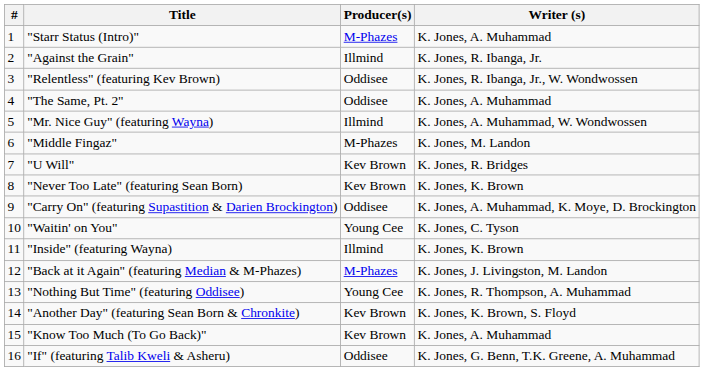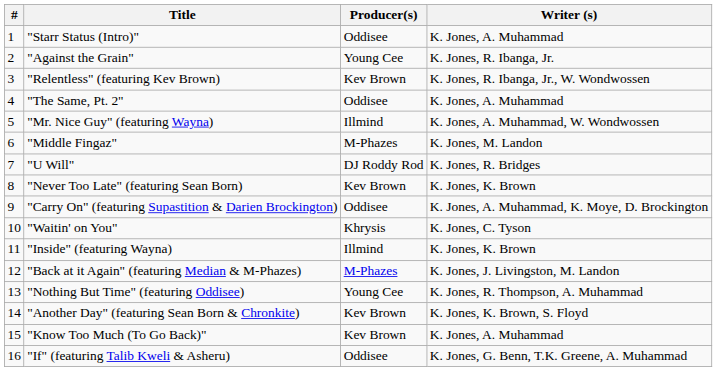 <table class="wikitable">
 <tr>
 <th align="center">#</th>
 <th align="center">Title</th>
 <th align="center">Producer(s)</th>
 <th align="center">Writer (s)</th>
 </tr>
 <tr>
 <td>1</td>
 <td>"Starr Status (Intro)"</td>
-<td><a href='#'>M-Phazes</a></td>
+<td>Oddisee</td>
 <td>K. Jones, A. Muhammad</td>
 </tr>
 <tr>
 <td>2</td>
 <td>"Against the Grain"</td>
-<td>Illmind</td>
+<td>Young Cee</td>
 <td>K. Jones, R. Ibanga, Jr.</td>
 </tr>
 <tr>
 <td>3</td>
 <td>"Relentless" (featuring Kev Brown)</td>
-<td>Oddisee</td>
+<td>Kev Brown</td>
 <td>K. Jones, R. Ibanga, Jr., W. Wondwossen</td>
 </tr>
 <tr>
 <td>4</td>
 <td>"The Same, Pt. 2"</td>
 <td>Oddisee</td>
 <td>K. Jones, A. Muhammad</td>
 </tr>
 <tr>
 <td>5</td>
 <td>"Mr. Nice Guy" (featuring <a href='#'>Wayna</a>)</td>
 <td>Illmind</td>
 <td>K. Jones, A. Muhammad, W. Wondwossen</td>
 </tr>
 <tr>
 <td>6</td>
 <td>"Middle Fingaz"</td>
 <td>M-Phazes</td>
 <td>K. Jones, M. Landon</td>
 </tr>
 <tr>
 <td>7</td>
 <td>"U Will"</td>
-<td>Kev Brown</td>
+<td>DJ Roddy Rod</td>
 <td>K. Jones, R. Bridges</td>
 </tr>
 <tr>
 <td>8</td>
 <td>"Never Too Late" (featuring Sean Born)</td>
 <td>Kev Brown</td>
 <td>K. Jones, K. Brown</td>
 </tr>
 <tr>
 <td>9</td>
 <td>"Carry On" (featuring <a href='#'>Supastition</a> & <a href='#'>Darien Brockington</a>)</td>
 <td>Oddisee</td>
 <td>K. Jones, A. Muhammad, K. Moye, D. Brockington</td>
 </tr>
 <tr>
 <td>10</td>
 <td>"Waitin' on You"</td>
-<td>Young Cee</td>
+<td>Khrysis</td>
 <td>K. Jones, C. Tyson</td>
 </tr>
 <tr>
 <td>11</td>
 <td>"Inside" (featuring Wayna)</td>
 <td>Illmind</td>
 <td>K. Jones, K. Brown</td>
 </tr>
 <tr>
 <td>12</td>
 <td>"Back at it Again" (featuring <a href='#'>Median</a> & M-Phazes)</td>
 <td><a href='#'>M-Phazes</a></td>
 <td>K. Jones, J. Livingston, M. Landon</td>
 </tr>
 <tr>
 <td>13</td>
 <td>"Nothing But Time" (featuring <a href='#'>Oddisee</a>)</td>
 <td>Young Cee</td>
 <td>K. Jones, R. Thompson, A. Muhammad</td>
 </tr>
 <tr>
 <td>14</td>
 <td>"Another Day" (featuring Sean Born & <a href='#'>Chronkite</a>)</td>
 <td>Kev Brown</td>
 <td>K. Jones, K. Brown, S. Floyd</td>
 </tr>
 <tr>
 <td>15</td>
 <td>"Know Too Much (To Go Back)"</td>
 <td>Kev Brown</td>
 <td>K. Jones, A. Muhammad</td>
 </tr>
 <tr>
 <td>16</td>
 <td>"If" (featuring <a href='#'>Talib Kweli</a> & Asheru)</td>
 <td>Oddisee</td>
 <td>K. Jones, G. Benn, T.K. Greene, A. Muhammad</td>
 </tr>
 </table>
